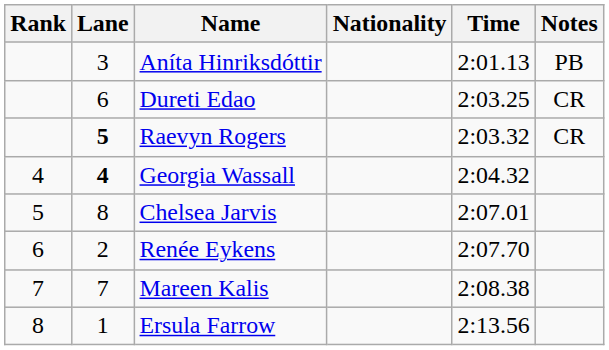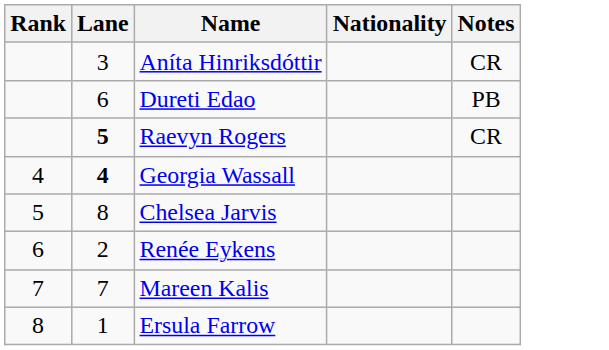 <table class="wikitable sortable" style="text-align:center">
 <tr>
 <th>Rank</th>
 <th>Lane</th>
 <th>Name</th>
 <th>Nationality</th>
-<th>Time</th>
 <th>Notes</th>
 </tr>
 <tr>
 <td></td>
 <td>3</td>
 <td align=left><a href='#'>Aníta Hinriksdóttir</a></td>
 <td align=left></td>
-<td>2:01.13</td>
-<td>PB</td>
+<td>CR</td>
 </tr>
 <tr>
 <td></td>
 <td>6</td>
 <td align=left><a href='#'>Dureti Edao</a></td>
 <td align=left></td>
-<td>2:03.25</td>
-<td>CR</td>
+<td>PB</td>
 </tr>
 <tr>
 <td></td>
 <td><strong>5</strong></td>
 <td align=left><a href='#'>Raevyn Rogers</a></td>
 <td align=left></td>
-<td>2:03.32</td>
 <td>CR</td>
 </tr>
 <tr>
 <td>4</td>
 <td><strong>4</strong></td>
 <td align=left><a href='#'>Georgia Wassall</a></td>
 <td align=left></td>
-<td>2:04.32</td>
 <td></td>
 </tr>
 <tr>
 <td>5</td>
 <td>8</td>
 <td align=left><a href='#'>Chelsea Jarvis</a></td>
 <td align=left></td>
-<td>2:07.01</td>
 <td></td>
 </tr>
 <tr>
 <td>6</td>
 <td>2</td>
 <td align=left><a href='#'>Renée Eykens</a></td>
 <td align=left></td>
-<td>2:07.70</td>
 <td></td>
 </tr>
 <tr>
 <td>7</td>
 <td>7</td>
 <td align=left><a href='#'>Mareen Kalis</a></td>
 <td align=left></td>
-<td>2:08.38</td>
 <td></td>
 </tr>
 <tr>
 <td>8</td>
 <td>1</td>
 <td align=left><a href='#'>Ersula Farrow</a></td>
 <td align=left></td>
-<td>2:13.56</td>
 <td></td>
 </tr>
 </table>
